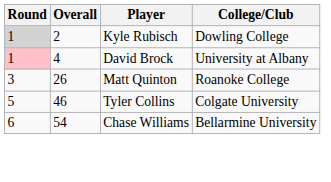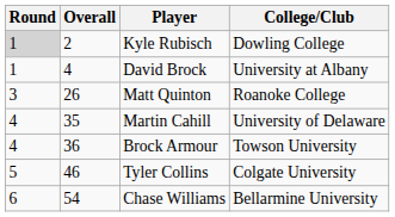 <table class="wikitable">
 <tr>
 <th>Round</th>
 <th>Overall</th>
 <th>Player</th>
 <th>College/Club</th>
 </tr>
 <tr>
 <td style="background: lightgrey;">1</td>
 <td>2</td>
 <td>Kyle Rubisch</td>
 <td>Dowling College</td>
 </tr>
 <tr>
-<td style="background: pink;">1</td>
+<td>1</td>
 <td>4</td>
 <td>David Brock</td>
 <td>University at Albany</td>
 </tr>
 <tr>
 <td>3</td>
 <td>26</td>
 <td>Matt Quinton</td>
 <td>Roanoke College</td>
+</tr>
+<tr>
+<td>4</td>
+<td>35</td>
+<td>Martin Cahill</td>
+<td>University of Delaware</td>
+</tr>
+<tr>
+<td>4</td>
+<td>36</td>
+<td>Brock Armour</td>
+<td>Towson University</td>
 </tr>
 <tr>
 <td>5</td>
 <td>46</td>
 <td>Tyler Collins</td>
 <td>Colgate University</td>
 </tr>
 <tr>
 <td>6</td>
 <td>54</td>
 <td>Chase Williams</td>
 <td>Bellarmine University</td>
 </tr>
 </table>
